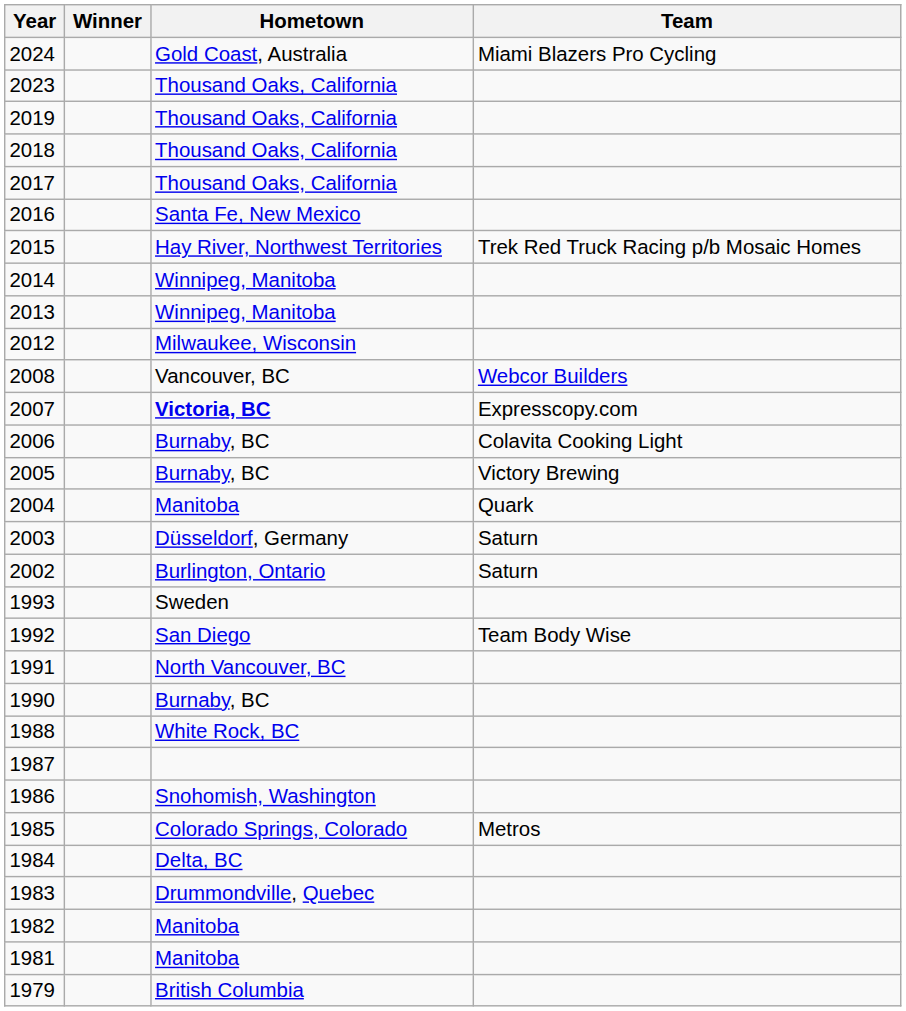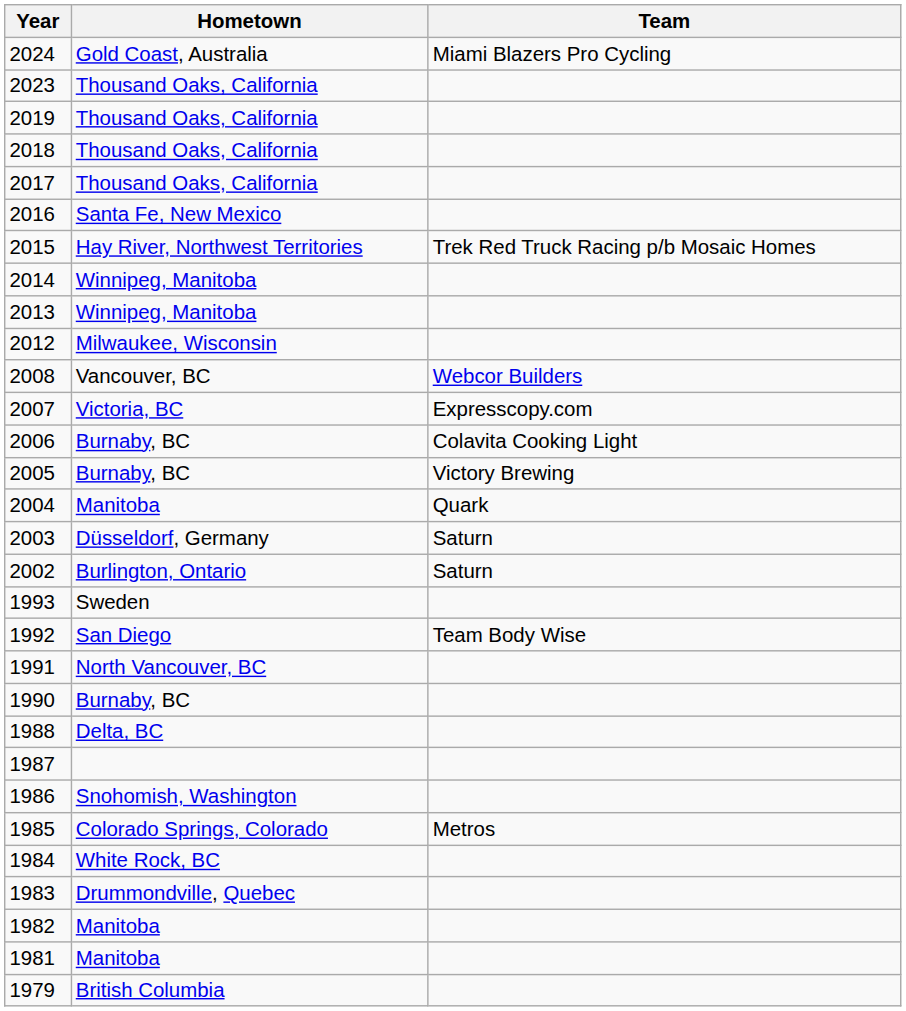 <table class="wikitable"  style="font-size:90%; width:50%;">
 <tr>
 <th>Year</th>
-<th>Winner</th>
 <th>Hometown</th>
 <th>Team</th>
 </tr>
 <tr>
 <td>2024</td>
-<td></td>
 <td><a href='#'>Gold Coast</a>, Australia</td>
 <td>Miami Blazers Pro Cycling</td>
 </tr>
 <tr>
 <td>2023</td>
-<td></td>
 <td><a href='#'>Thousand Oaks, California</a></td>
 <td></td>
 </tr>
 <tr>
 <td>2019</td>
-<td></td>
 <td><a href='#'>Thousand Oaks, California</a></td>
 <td></td>
 </tr>
 <tr>
 <td>2018</td>
-<td></td>
 <td><a href='#'>Thousand Oaks, California</a></td>
 <td></td>
 </tr>
 <tr>
 <td>2017</td>
-<td></td>
 <td><a href='#'>Thousand Oaks, California</a></td>
 <td></td>
 </tr>
 <tr>
 <td>2016</td>
-<td></td>
 <td><a href='#'>Santa Fe, New Mexico</a></td>
 <td></td>
 </tr>
 <tr>
 <td>2015</td>
-<td></td>
 <td><a href='#'>Hay River, Northwest Territories</a></td>
 <td>Trek Red Truck Racing p/b Mosaic Homes</td>
 </tr>
 <tr>
 <td>2014</td>
-<td></td>
 <td><a href='#'>Winnipeg, Manitoba</a></td>
 <td></td>
 </tr>
 <tr>
 <td>2013</td>
-<td></td>
 <td><a href='#'>Winnipeg, Manitoba</a></td>
 <td></td>
 </tr>
 <tr>
 <td>2012</td>
-<td></td>
 <td><a href='#'>Milwaukee, Wisconsin</a></td>
 <td></td>
 </tr>
 <tr>
 <td>2008</td>
-<td></td>
 <td>Vancouver, BC</td>
 <td><a href='#'>Webcor Builders</a></td>
 </tr>
 <tr>
 <td>2007</td>
-<td></td>
-<td><strong><a href='#'>Victoria, BC</a></strong></td>
+<td><a href='#'>Victoria, BC</a></td>
 <td>Expresscopy.com</td>
 </tr>
 <tr>
 <td>2006</td>
-<td></td>
 <td><a href='#'>Burnaby</a>, BC</td>
 <td>Colavita Cooking Light</td>
 </tr>
 <tr>
 <td>2005</td>
-<td></td>
 <td><a href='#'>Burnaby</a>, BC</td>
 <td>Victory Brewing</td>
 </tr>
 <tr>
 <td>2004</td>
-<td></td>
 <td><a href='#'>Manitoba</a></td>
 <td>Quark</td>
 </tr>
 <tr>
 <td>2003</td>
-<td></td>
 <td><a href='#'>Düsseldorf</a>, Germany</td>
 <td>Saturn</td>
 </tr>
 <tr>
 <td>2002</td>
-<td></td>
 <td><a href='#'>Burlington, Ontario</a></td>
 <td>Saturn</td>
 </tr>
 <tr>
 <td>1993</td>
-<td></td>
 <td>Sweden</td>
 <td></td>
 </tr>
 <tr>
 <td>1992</td>
-<td></td>
 <td><a href='#'>San Diego</a></td>
 <td>Team Body Wise</td>
 </tr>
 <tr>
 <td>1991</td>
-<td></td>
 <td><a href='#'>North Vancouver, BC</a></td>
 <td></td>
 </tr>
 <tr>
 <td>1990</td>
-<td></td>
 <td><a href='#'>Burnaby</a>, BC</td>
 <td></td>
 </tr>
 <tr>
 <td>1988</td>
-<td></td>
-<td><a href='#'>White Rock, BC</a></td>
+<td><a href='#'>Delta, BC</a></td>
 <td></td>
 </tr>
 <tr>
 <td>1987</td>
 <td></td>
 <td></td>
-<td></td>
 </tr>
 <tr>
 <td>1986</td>
-<td></td>
 <td><a href='#'>Snohomish, Washington</a></td>
 <td></td>
 </tr>
 <tr>
 <td>1985</td>
-<td></td>
 <td><a href='#'>Colorado Springs, Colorado</a></td>
 <td>Metros</td>
 </tr>
 <tr>
 <td>1984</td>
-<td></td>
-<td><a href='#'>Delta, BC</a></td>
+<td><a href='#'>White Rock, BC</a></td>
 <td></td>
 </tr>
 <tr>
 <td>1983</td>
-<td></td>
 <td><a href='#'>Drummondville</a>, <a href='#'>Quebec</a></td>
 <td></td>
 </tr>
 <tr>
 <td>1982</td>
-<td></td>
 <td><a href='#'>Manitoba</a></td>
 <td></td>
 </tr>
 <tr>
 <td>1981</td>
-<td></td>
 <td><a href='#'>Manitoba</a></td>
 <td></td>
 </tr>
 <tr>
 <td>1979</td>
-<td></td>
 <td><a href='#'>British Columbia</a></td>
 <td></td>
 </tr>
 </table>
